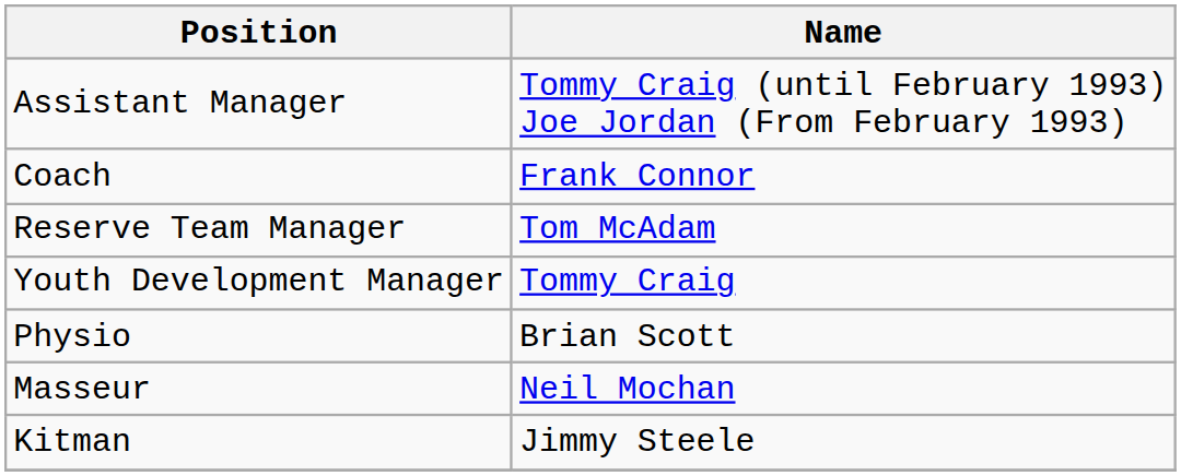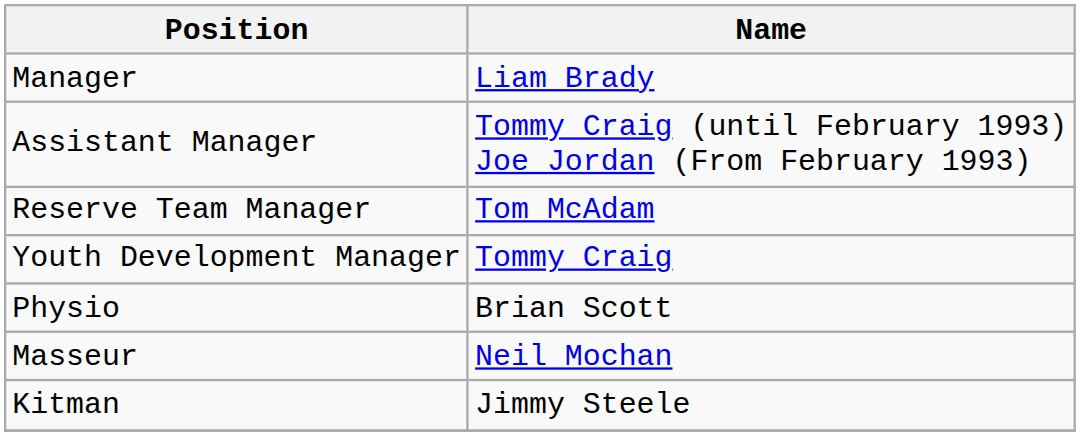 <table class="wikitable">
 <tr>
 <th>Position</th>
 <th>Name</th>
 </tr>
 <tr>
+<td>Manager</td>
+<td><a href='#'>Liam Brady</a></td>
+</tr>
+<tr>
 <td>Assistant Manager</td>
 <td><a href='#'>Tommy Craig</a> (until February 1993)<br><a href='#'>Joe Jordan</a> (From February 1993)</td>
-</tr>
-<tr>
-<td>Coach</td>
-<td><a href='#'>Frank Connor</a></td>
 </tr>
 <tr>
 <td>Reserve Team Manager</td>
 <td><a href='#'>Tom McAdam</a></td>
 </tr>
 <tr>
 <td>Youth Development Manager</td>
 <td><a href='#'>Tommy Craig</a></td>
 </tr>
 <tr>
 <td>Physio</td>
 <td>Brian Scott</td>
 </tr>
 <tr>
 <td>Masseur</td>
 <td><a href='#'>Neil Mochan</a></td>
 </tr>
 <tr>
 <td>Kitman</td>
 <td>Jimmy Steele</td>
 </tr>
 <tr>
 </tr>
 </table>
